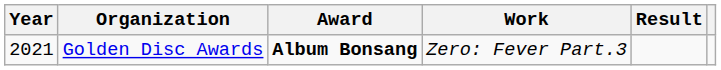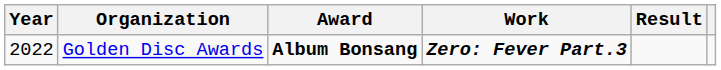 <table class="wikitable">
 <tr>
 <th>Year</th>
 <th>Organization</th>
 <th>Award</th>
 <th>Work</th>
 <th>Result</th>
 <th></th>
 </tr>
 <tr>
-<td>2021</td>
+<td>2022</td>
 <td><a href='#'>Golden Disc Awards</a></td>
 <td><strong>Album Bonsang</strong></td>
-<td><em>Zero: Fever Part.3</em></td>
+<td><strong><em>Zero: Fever Part.3</em></strong></td>
 <td></td>
 <td></td>
 </tr>
 </table>
